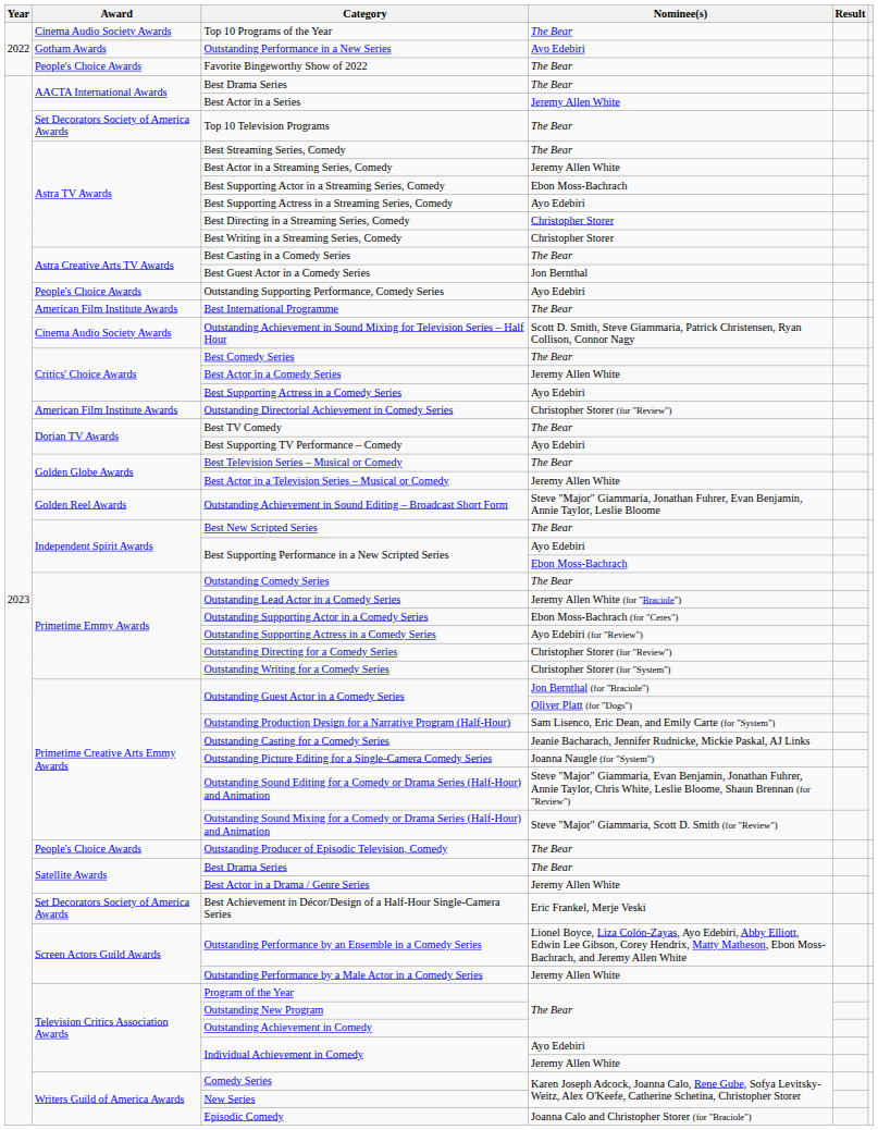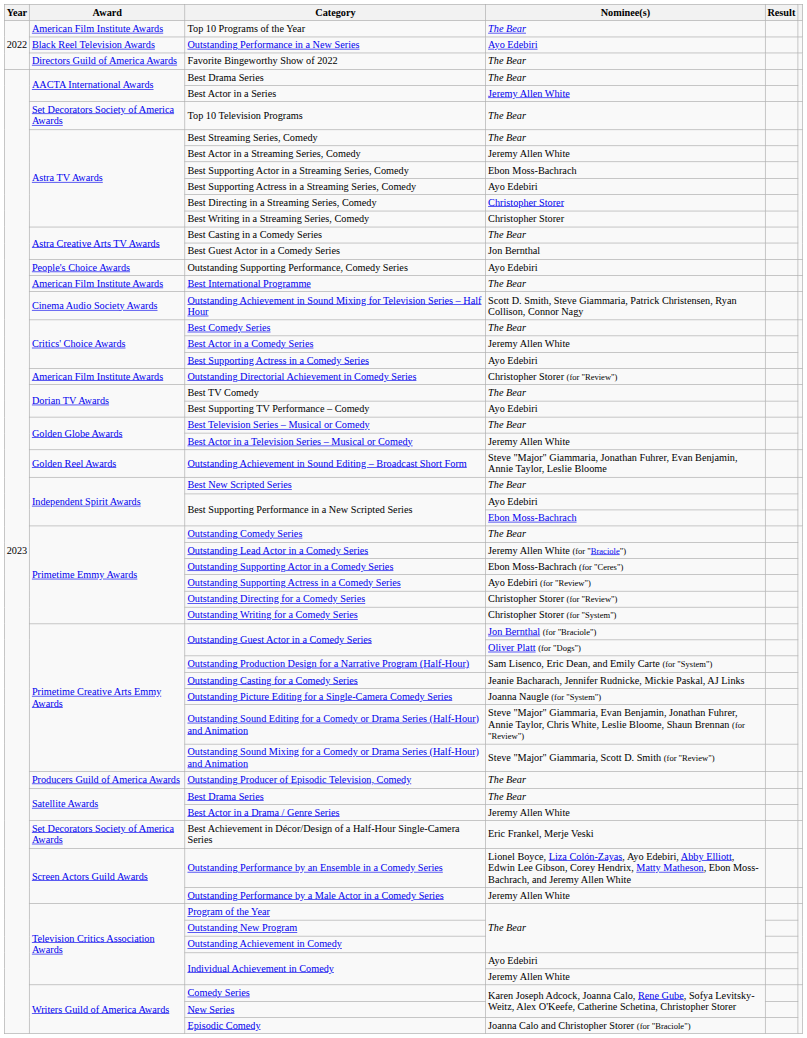 <table class="wikitable plainrowheaders sortable">
 <tr>
 <th scope="col">Year</th>
 <th scope="col">Award</th>
 <th scope="col">Category</th>
 <th scope="col" style="width:35%;">Nominee(s)</th>
 <th scope="col">Result</th>
 <th scope="col" class="unsortable"></th>
 </tr>
 <tr>
 <td style="text-align:center" rowspan="3">2022</td>
-<td><a href='#'>Cinema Audio Society Awards</a></td>
+<td><a href='#'>American Film Institute Awards</a></td>
 <td>Top 10 Programs of the Year</td>
 <td data-sort-value="Bear, The"><em><a href='#'>The Bear</a></em></td>
 <td></td>
 <td style="text-align:center"></td>
 </tr>
 <tr>
-<td><a href='#'>Gotham Awards</a></td>
+<td><a href='#'>Black Reel Television Awards</a></td>
 <td><a href='#'>Outstanding Performance in a New Series</a></td>
 <td><a href='#'>Ayo Edebiri</a></td>
 <td></td>
 <td style="text-align:center"></td>
 </tr>
 <tr>
-<td><a href='#'>People's Choice Awards</a></td>
+<td><a href='#'>Directors Guild of America Awards</a></td>
 <td>Favorite Bingeworthy Show of 2022</td>
 <td data-sort-value="Bear, The"><em>The Bear</em></td>
 <td></td>
 <td style="text-align:center"></td>
 </tr>
 <tr>
 <td rowspan="53" style="text-align:center">2023</td>
 <td rowspan="2"><a href='#'>AACTA International Awards</a></td>
 <td>Best Drama Series</td>
 <td data-sort-value="Bear, The"><em>The Bear</em></td>
 <td></td>
 <td rowspan="2" style="text-align:center;"></td>
 </tr>
 <tr>
 <td>Best Actor in a Series</td>
 <td><a href='#'>Jeremy Allen White</a></td>
 <td></td>
 </tr>
 <tr>
 <td><a href='#'>Set Decorators Society of America Awards</a></td>
 <td>Top 10 Television Programs</td>
 <td data-sort-value="Bear, The"><em>The Bear</em></td>
 <td></td>
 <td align="center"></td>
 </tr>
 <tr>
 <td rowspan="6"><a href='#'>Astra TV Awards</a></td>
 <td>Best Streaming Series, Comedy</td>
 <td data-sort-value="Bear, The"><em>The Bear</em></td>
 <td></td>
 <td rowspan="8" align="center"> <br> </td>
 </tr>
 <tr>
 <td>Best Actor in a Streaming Series, Comedy</td>
 <td>Jeremy Allen White</td>
 <td></td>
 </tr>
 <tr>
 <td>Best Supporting Actor in a Streaming Series, Comedy</td>
 <td>Ebon Moss-Bachrach</td>
 <td></td>
 </tr>
 <tr>
 <td>Best Supporting Actress in a Streaming Series, Comedy</td>
 <td>Ayo Edebiri</td>
 <td></td>
 </tr>
 <tr>
 <td>Best Directing in a Streaming Series, Comedy</td>
 <td><a href='#'>Christopher Storer</a> </td>
 <td></td>
 </tr>
 <tr>
 <td>Best Writing in a Streaming Series, Comedy</td>
 <td>Christopher Storer </td>
 <td></td>
 </tr>
 <tr>
 <td rowspan="2"><a href='#'>Astra Creative Arts TV Awards</a></td>
 <td>Best Casting in a Comedy Series</td>
 <td data-sort-value="Bear, The"><em>The Bear</em></td>
 <td></td>
 </tr>
 <tr>
 <td>Best Guest Actor in a Comedy Series</td>
 <td data-sort-value="Bernthal, Jon">Jon Bernthal</td>
 <td></td>
 </tr>
 <tr>
 <td><a href='#'>People's Choice Awards</a></td>
 <td>Outstanding Supporting Performance, Comedy Series</td>
 <td>Ayo Edebiri</td>
 <td></td>
 <td align="center"></td>
 </tr>
 <tr>
 <td><a href='#'>American Film Institute Awards</a></td>
 <td><a href='#'>Best International Programme</a></td>
 <td><em>The Bear</em></td>
 <td></td>
 <td style="text-align:center"></td>
 </tr>
 <tr>
 <td><a href='#'>Cinema Audio Society Awards</a></td>
 <td><a href='#'>Outstanding Achievement in Sound Mixing for Television Series – Half Hour</a></td>
 <td>Scott D. Smith, Steve Giammaria, Patrick Christensen, Ryan Collison, Connor Nagy </td>
 <td></td>
 <td style="text-align:center"></td>
 </tr>
 <tr>
 <td rowspan="3"><a href='#'>Critics' Choice Awards</a></td>
 <td><a href='#'>Best Comedy Series</a></td>
 <td data-sort-value="Bear, The"><em>The Bear</em></td>
 <td></td>
 <td style="text-align:center" rowspan="3"></td>
 </tr>
 <tr>
 <td><a href='#'>Best Actor in a Comedy Series</a></td>
 <td>Jeremy Allen White</td>
 <td></td>
 </tr>
 <tr>
 <td><a href='#'>Best Supporting Actress in a Comedy Series</a></td>
 <td>Ayo Edebiri</td>
 <td></td>
 </tr>
 <tr>
 <td><a href='#'>American Film Institute Awards</a></td>
 <td><a href='#'>Outstanding Directorial Achievement in Comedy Series</a></td>
 <td>Christopher Storer <small>(for "Review")</small></td>
 <td></td>
 <td style="text-align:center"></td>
 </tr>
 <tr>
 <td rowspan="2"><a href='#'>Dorian TV Awards</a></td>
 <td>Best TV Comedy</td>
 <td><em>The Bear</em></td>
 <td></td>
 <td rowspan="2" style="text-align:center"> <br> </td>
 </tr>
 <tr>
 <td>Best Supporting TV Performance – Comedy</td>
 <td>Ayo Edebiri</td>
 <td></td>
 </tr>
 <tr>
 <td rowspan="2"><a href='#'>Golden Globe Awards</a></td>
 <td><a href='#'>Best Television Series – Musical or Comedy</a></td>
 <td data-sort-value="Bear, The"><em>The Bear</em></td>
 <td></td>
 <td style="text-align:center" rowspan="2"></td>
 </tr>
 <tr>
 <td><a href='#'>Best Actor in a Television Series – Musical or Comedy</a></td>
 <td>Jeremy Allen White</td>
 <td></td>
 </tr>
 <tr>
 <td><a href='#'>Golden Reel Awards</a></td>
 <td><a href='#'>Outstanding Achievement in Sound Editing – Broadcast Short Form</a></td>
 <td>Steve "Major" Giammaria, Jonathan Fuhrer, Evan Benjamin, Annie Taylor, Leslie Bloome </td>
 <td></td>
 <td style="text-align:center;"></td>
 </tr>
 <tr>
 <td rowspan="3"><a href='#'>Independent Spirit Awards</a></td>
 <td><a href='#'>Best New Scripted Series</a></td>
 <td data-sort-value="Bear, The"><em>The Bear</em></td>
 <td></td>
 <td style="text-align:center" rowspan="3"></td>
 </tr>
 <tr>
 <td rowspan="2">Best Supporting Performance in a New Scripted Series</td>
 <td>Ayo Edebiri</td>
 <td></td>
 </tr>
 <tr>
 <td><a href='#'>Ebon Moss-Bachrach</a></td>
 <td></td>
 </tr>
 <tr>
 <td rowspan="6"><a href='#'>Primetime Emmy Awards</a></td>
 <td><a href='#'>Outstanding Comedy Series</a></td>
 <td><em>The Bear</em></td>
 <td></td>
 <td style="text-align:center" rowspan="13"> <br> </td>
 </tr>
 <tr>
 <td><a href='#'>Outstanding Lead Actor in a Comedy Series</a></td>
 <td>Jeremy Allen White <small>(for "<a href='#'>Braciole</a>")</small></td>
 <td></td>
 </tr>
 <tr>
 <td><a href='#'>Outstanding Supporting Actor in a Comedy Series</a></td>
 <td>Ebon Moss-Bachrach <small>(for "Ceres")</small></td>
 <td></td>
 </tr>
 <tr>
 <td><a href='#'>Outstanding Supporting Actress in a Comedy Series</a></td>
 <td>Ayo Edebiri <small>(for "Review")</small></td>
 <td></td>
 </tr>
 <tr>
 <td><a href='#'>Outstanding Directing for a Comedy Series</a></td>
 <td>Christopher Storer <small>(for "Review")</small></td>
 <td></td>
 </tr>
 <tr>
 <td><a href='#'>Outstanding Writing for a Comedy Series</a></td>
 <td>Christopher Storer <small>(for "System")</small></td>
 <td></td>
 </tr>
 <tr>
 <td rowspan="7"><a href='#'>Primetime Creative Arts Emmy Awards</a></td>
 <td rowspan="2"><a href='#'>Outstanding Guest Actor in a Comedy Series</a></td>
 <td><a href='#'>Jon Bernthal</a> <small>(for "Braciole")</small></td>
 <td></td>
 </tr>
 <tr>
 <td><a href='#'>Oliver Platt</a> <small>(for "Dogs")</small></td>
 <td></td>
 </tr>
 <tr>
 <td><a href='#'>Outstanding Production Design for a Narrative Program (Half-Hour)</a></td>
 <td>Sam Lisenco, Eric Dean, and Emily Carte <small>(for "System")</small></td>
 <td></td>
 </tr>
 <tr>
 <td><a href='#'>Outstanding Casting for a Comedy Series</a></td>
 <td>Jeanie Bacharach, Jennifer Rudnicke, Mickie Paskal, AJ Links</td>
 <td></td>
 </tr>
 <tr>
 <td><a href='#'>Outstanding Picture Editing for a Single-Camera Comedy Series</a></td>
 <td>Joanna Naugle <small>(for "System")</small></td>
 <td></td>
 </tr>
 <tr>
 <td><a href='#'>Outstanding Sound Editing for a Comedy or Drama Series (Half-Hour) and Animation</a></td>
 <td>Steve "Major" Giammaria, Evan Benjamin, Jonathan Fuhrer, Annie Taylor, Chris White, Leslie Bloome, Shaun Brennan <small>(for "Review")</small></td>
 <td></td>
 </tr>
 <tr>
 <td><a href='#'>Outstanding Sound Mixing for a Comedy or Drama Series (Half-Hour) and Animation</a></td>
 <td>Steve "Major" Giammaria, Scott D. Smith <small>(for "Review")</small></td>
 <td></td>
 </tr>
 <tr>
-<td><a href='#'>People's Choice Awards</a></td>
+<td><a href='#'>Producers Guild of America Awards</a></td>
 <td><a href='#'>Outstanding Producer of Episodic Television, Comedy</a></td>
 <td data-sort-value="Bear, The"><em>The Bear</em></td>
 <td></td>
 <td align="center"></td>
 </tr>
 <tr>
 <td rowspan="2"><a href='#'>Satellite Awards</a></td>
 <td><a href='#'>Best Drama Series</a></td>
 <td data-sort-value="Bear, The"><em>The Bear</em></td>
 <td></td>
 <td style="text-align:center" rowspan="2"></td>
 </tr>
 <tr>
 <td><a href='#'>Best Actor in a Drama / Genre Series</a></td>
 <td>Jeremy Allen White</td>
 <td></td>
 </tr>
 <tr>
 <td><a href='#'>Set Decorators Society of America Awards</a></td>
 <td>Best Achievement in Décor/Design of a Half-Hour Single-Camera Series</td>
 <td>Eric Frankel, Merje Veski</td>
 <td></td>
 <td align="center"></td>
 </tr>
 <tr>
 <td rowspan="2"><a href='#'>Screen Actors Guild Awards</a></td>
 <td><a href='#'>Outstanding Performance by an Ensemble in a Comedy Series</a></td>
 <td>Lionel Boyce, <a href='#'>Liza Colón-Zayas</a>, Ayo Edebiri, <a href='#'>Abby Elliott</a>, Edwin Lee Gibson, Corey Hendrix, <a href='#'>Matty Matheson</a>, Ebon Moss-Bachrach, and Jeremy Allen White</td>
 <td></td>
 <td style="text-align:center"></td>
 </tr>
 <tr>
 <td><a href='#'>Outstanding Performance by a Male Actor in a Comedy Series</a></td>
 <td>Jeremy Allen White</td>
 <td></td>
 <td style="text-align:center"></td>
 </tr>
 <tr>
 <td rowspan="5"><a href='#'>Television Critics Association Awards</a></td>
 <td><a href='#'>Program of the Year</a></td>
 <td rowspan="3"><em>The Bear</em></td>
 <td></td>
 <td style="text-align:center" rowspan="5"></td>
 </tr>
 <tr>
 <td><a href='#'>Outstanding New Program</a></td>
 <td></td>
 </tr>
 <tr>
 <td><a href='#'>Outstanding Achievement in Comedy</a></td>
 <td></td>
 </tr>
 <tr>
 <td rowspan="2"><a href='#'>Individual Achievement in Comedy</a></td>
 <td>Ayo Edebiri</td>
 <td></td>
 </tr>
 <tr>
 <td>Jeremy Allen White</td>
 <td></td>
 </tr>
 <tr>
 <td rowspan="3"><a href='#'>Writers Guild of America Awards</a></td>
 <td><a href='#'>Comedy Series</a></td>
 <td rowspan="2">Karen Joseph Adcock, Joanna Calo, <a href='#'>Rene Gube</a>, Sofya Levitsky-Weitz, Alex O'Keefe, Catherine Schetina, Christopher Storer</td>
 <td></td>
 <td style="text-align:center" rowspan="3"></td>
 </tr>
 <tr>
 <td><a href='#'>New Series</a></td>
 <td></td>
 </tr>
 <tr>
 <td><a href='#'>Episodic Comedy</a></td>
 <td>Joanna Calo and Christopher Storer <small>(for "Braciole")</small></td>
 <td></td>
 </tr>
 </table>
